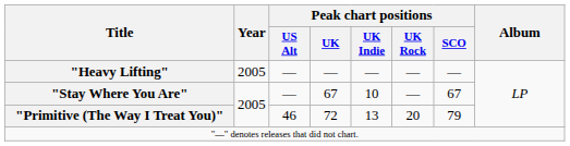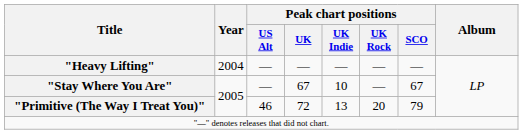 <table class="wikitable plainrowheaders" style="text-align:center;">
 <tr>
 <th scope="col" rowspan="2" style="width:16em;">Title</th>
 <th scope="col" rowspan="2" style="width:1em;">Year</th>
 <th scope="col" colspan="5">Peak chart positions</th>
 <th scope="col" rowspan="2" style="width:6em;">Album</th>
 </tr>
 <tr>
 <th scope="col" style="width:3em;font-size:85%;"><a href='#'>US<br>Alt</a><br></th>
 <th scope="col" style="width:3em;font-size:85%;"><a href='#'>UK</a><br></th>
 <th scope="col" style="width:3em;font-size:85%;"><a href='#'>UK Indie</a><br></th>
 <th scope="col" style="width:3em;font-size:85%;"><a href='#'>UK<br>Rock</a><br></th>
 <th scope="col" style="width:3em;font-size:85%;"><a href='#'>SCO</a><br></th>
 </tr>
 <tr>
 <th scope="row">"Heavy Lifting"</th>
-<td>2005</td>
+<td>2004</td>
 <td>—</td>
 <td>—</td>
 <td>—</td>
 <td>—</td>
 <td>—</td>
 <td rowspan="3"><em>LP</em></td>
 </tr>
 <tr>
 <th scope="row">"Stay Where You Are"</th>
 <td rowspan="2">2005</td>
 <td>—</td>
 <td>67</td>
 <td>10</td>
 <td>—</td>
 <td>67</td>
 </tr>
 <tr>
 <th scope="row">"Primitive (The Way I Treat You)"</th>
 <td>46</td>
 <td>72</td>
 <td>13</td>
 <td>20</td>
 <td>79</td>
 </tr>
 <tr>
 <td align="center" colspan="14" style="font-size: 8pt">"—" denotes releases that did not chart.</td>
 </tr>
 </table>
